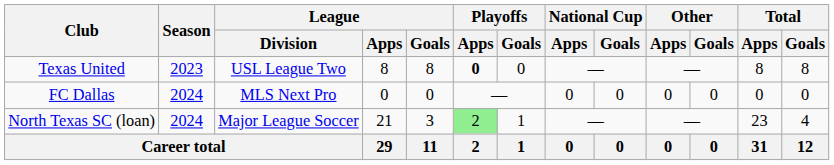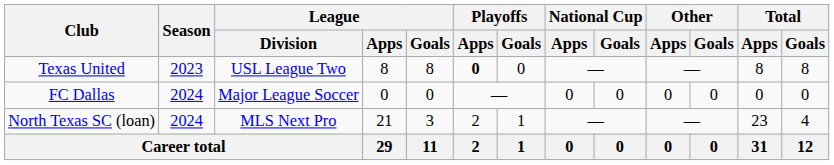 <table class="wikitable" style="text-align: center">
 <tr>
 <th rowspan="2">Club</th>
 <th rowspan="2">Season</th>
 <th colspan="3">League</th>
 <th colspan="2">Playoffs</th>
 <th colspan="2">National Cup</th>
 <th colspan="2">Other</th>
 <th colspan="2">Total</th>
 </tr>
 <tr>
 <th>Division</th>
 <th>Apps</th>
 <th>Goals</th>
 <th>Apps</th>
 <th>Goals</th>
 <th>Apps</th>
 <th>Goals</th>
 <th>Apps</th>
 <th>Goals</th>
 <th>Apps</th>
 <th>Goals</th>
 </tr>
 <tr>
 <td><a href='#'>Texas United</a></td>
 <td><a href='#'>2023</a></td>
 <td><a href='#'>USL League Two</a></td>
 <td>8</td>
 <td>8</td>
 <td><strong>0</strong></td>
 <td>0</td>
 <td colspan="2">—</td>
 <td colspan="2">—</td>
 <td>8</td>
 <td>8</td>
 </tr>
 <tr>
 <td><a href='#'>FC Dallas</a></td>
 <td><a href='#'>2024</a></td>
-<td><a href='#'>MLS Next Pro</a></td>
+<td><a href='#'>Major League Soccer</a></td>
 <td>0</td>
 <td>0</td>
 <td colspan="2">—</td>
 <td>0</td>
 <td>0</td>
 <td>0</td>
 <td>0</td>
 <td>0</td>
 <td>0</td>
 </tr>
 <tr>
 <td><a href='#'>North Texas SC</a> (loan)</td>
 <td><a href='#'>2024</a></td>
-<td><a href='#'>Major League Soccer</a></td>
+<td><a href='#'>MLS Next Pro</a></td>
 <td>21</td>
 <td>3</td>
-<td style="background: lightgreen;">2</td>
+<td>2</td>
 <td>1</td>
 <td colspan="2">—</td>
 <td colspan="2">—</td>
 <td>23</td>
 <td>4</td>
 </tr>
 <tr>
 <th colspan="3">Career total</th>
 <th>29</th>
 <th>11</th>
 <th>2</th>
 <th>1</th>
 <th>0</th>
 <th>0</th>
 <th>0</th>
 <th>0</th>
 <th>31</th>
 <th>12</th>
 </tr>
 </table>
